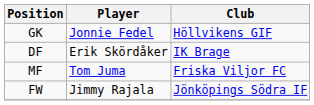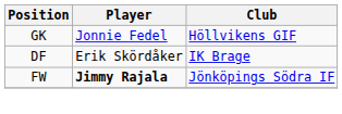 <table class="wikitable" style="text-align:center">
 <tr>
 <th>Position</th>
 <th>Player</th>
 <th>Club</th>
 </tr>
 <tr>
 <td>GK</td>
 <td align="left"> <a href='#'>Jonnie Fedel</a></td>
 <td align="left"><a href='#'>Höllvikens GIF</a></td>
 </tr>
 <tr>
 <td>DF</td>
 <td align="left"> Erik Skördåker</td>
 <td align="left"><a href='#'>IK Brage</a></td>
 </tr>
 <tr>
-<td>MF</td>
-<td align="left"> <a href='#'>Tom Juma</a></td>
-<td align="left"><a href='#'>Friska Viljor FC</a></td>
-</tr>
-<tr>
 <td>FW</td>
-<td align="left"> Jimmy Rajala</td>
+<td align="left"><strong> Jimmy Rajala</strong></td>
 <td align="left"><a href='#'>Jönköpings Södra IF</a></td>
 </tr>
 <tr>
 </tr>
 </table>
